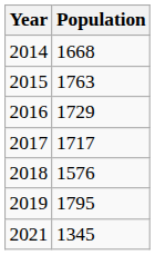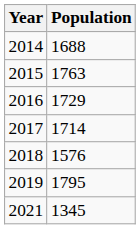 <table class="wikitable">
 <tr>
 <th>Year</th>
 <th>Population</th>
 </tr>
 <tr>
 <td>2014</td>
-<td>1668</td>
+<td>1688</td>
 </tr>
 <tr>
 <td>2015</td>
 <td>1763</td>
 </tr>
 <tr>
 <td>2016</td>
 <td>1729</td>
 </tr>
 <tr>
 <td>2017</td>
-<td>1717</td>
+<td>1714</td>
 </tr>
 <tr>
 <td>2018</td>
 <td>1576</td>
 </tr>
 <tr>
 <td>2019</td>
 <td>1795</td>
 </tr>
 <tr>
 <td>2021</td>
 <td>1345</td>
 </tr>
 </table>
